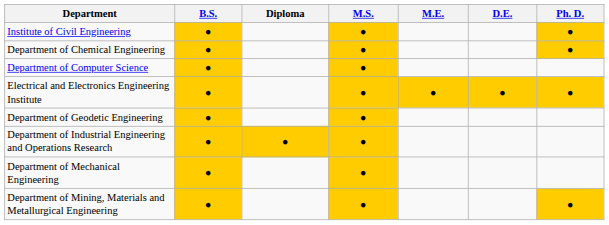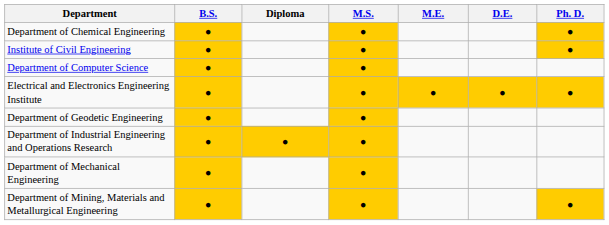 <table class="wikitable" style="margin:0.5em auto; font-size:90%; line-height:1.25em; width:65%;">
 <tr>
 <th style="width:10%;">Department</th>
 <th style="width:4%;"><a href='#'>B.S.</a></th>
 <th style="width:4%;">Diploma</th>
 <th style="width:4%;"><a href='#'>M.S.</a></th>
 <th style="width:4%;"><a href='#'>M.E.</a></th>
 <th style="width:4%;"><a href='#'>D.E.</a></th>
 <th style="width:4%;"><a href='#'>Ph. D.</a></th>
 </tr>
 <tr style="text-align:center;">
-<td align="left"><a href='#'>Institute of Civil Engineering</a></td>
+<td align="left">Department of Chemical Engineering</td>
 <td style="background:#fc0;">●</td>
 <td></td>
 <td style="background:#fc0;">●</td>
 <td></td>
 <td></td>
 <td style="background:#fc0;">●</td>
 </tr>
 <tr style="text-align:center;">
-<td align="left">Department of Chemical Engineering</td>
+<td align="left"><a href='#'>Institute of Civil Engineering</a></td>
 <td style="background:#fc0;">●</td>
 <td></td>
 <td style="background:#fc0;">●</td>
 <td></td>
 <td></td>
 <td style="background:#fc0;">●</td>
 </tr>
 <tr style="text-align:center;">
 <td align="left"><a href='#'>Department of Computer Science</a></td>
 <td style="background:#fc0;">●</td>
 <td></td>
 <td style="background:#fc0;">●</td>
 <td></td>
 <td></td>
 <td></td>
 </tr>
 <tr style="text-align:center;">
 <td align="left">Electrical and Electronics Engineering Institute</td>
 <td style="background:#fc0;">●</td>
 <td></td>
 <td style="background:#fc0;">●</td>
 <td style="background:#fc0;">●</td>
 <td style="background:#fc0;">●</td>
 <td style="background:#fc0;">●</td>
 </tr>
 <tr style="text-align:center;">
 <td align="left">Department of Geodetic Engineering</td>
 <td style="background:#fc0;">●</td>
 <td></td>
 <td style="background:#fc0;">●</td>
 <td></td>
 <td></td>
 <td></td>
 </tr>
 <tr style="text-align:center;">
 <td align="left">Department of Industrial Engineering and Operations Research</td>
 <td style="background:#fc0;">●</td>
 <td style="background:#fc0;">●</td>
 <td style="background:#fc0;">●</td>
 <td></td>
 <td></td>
 <td></td>
 </tr>
 <tr style="text-align:center;">
 <td align="left">Department of Mechanical Engineering</td>
 <td style="background:#fc0;">●</td>
 <td></td>
 <td style="background:#fc0;">●</td>
 <td></td>
 <td></td>
 <td></td>
 </tr>
 <tr style="text-align:center;">
 <td align="left">Department of Mining, Materials and Metallurgical Engineering</td>
 <td style="background:#fc0;">●</td>
 <td></td>
 <td style="background:#fc0;">●</td>
 <td></td>
 <td></td>
 <td style="background:#fc0;">●</td>
 </tr>
 </table>
